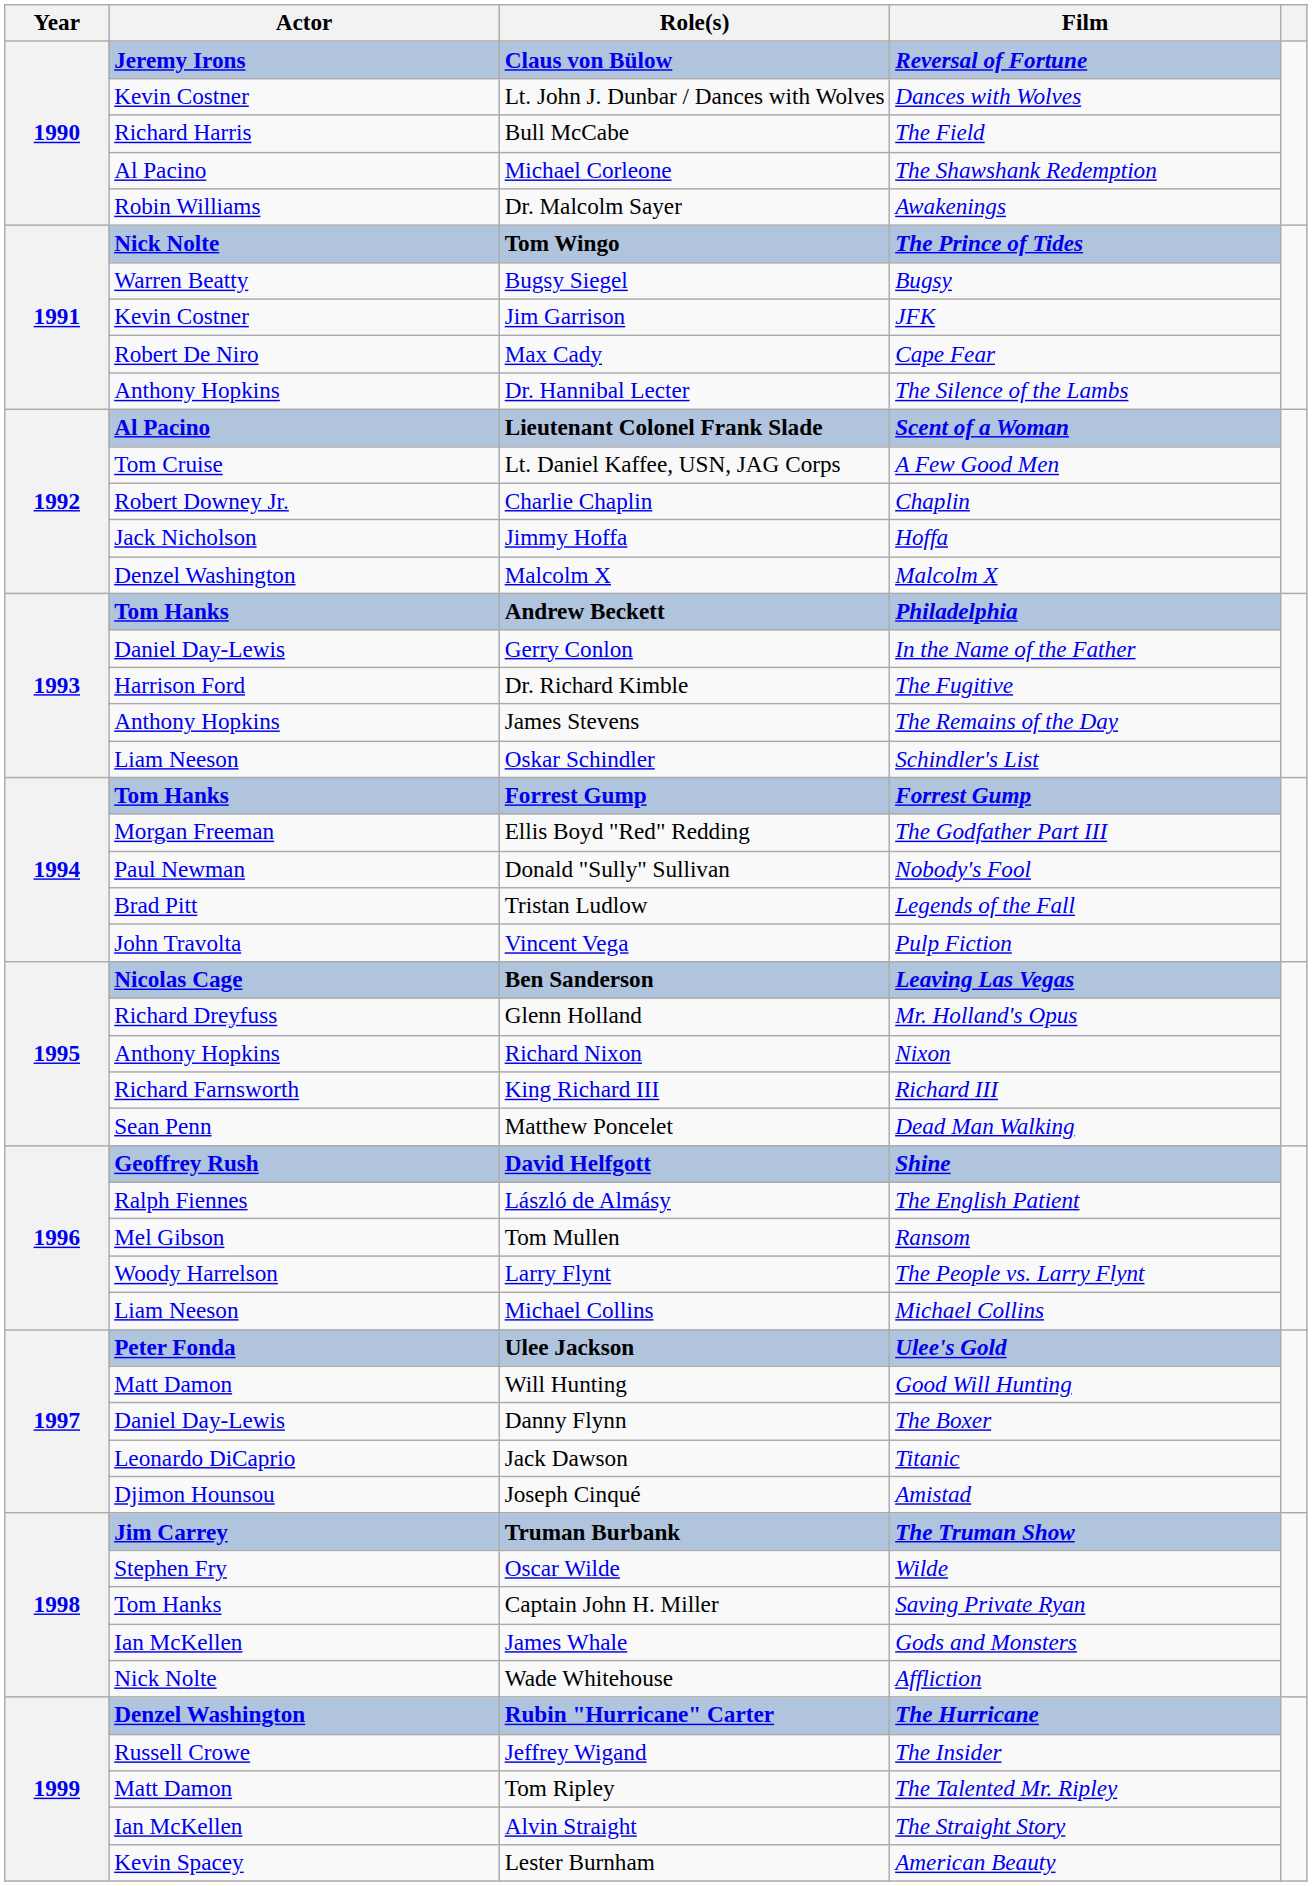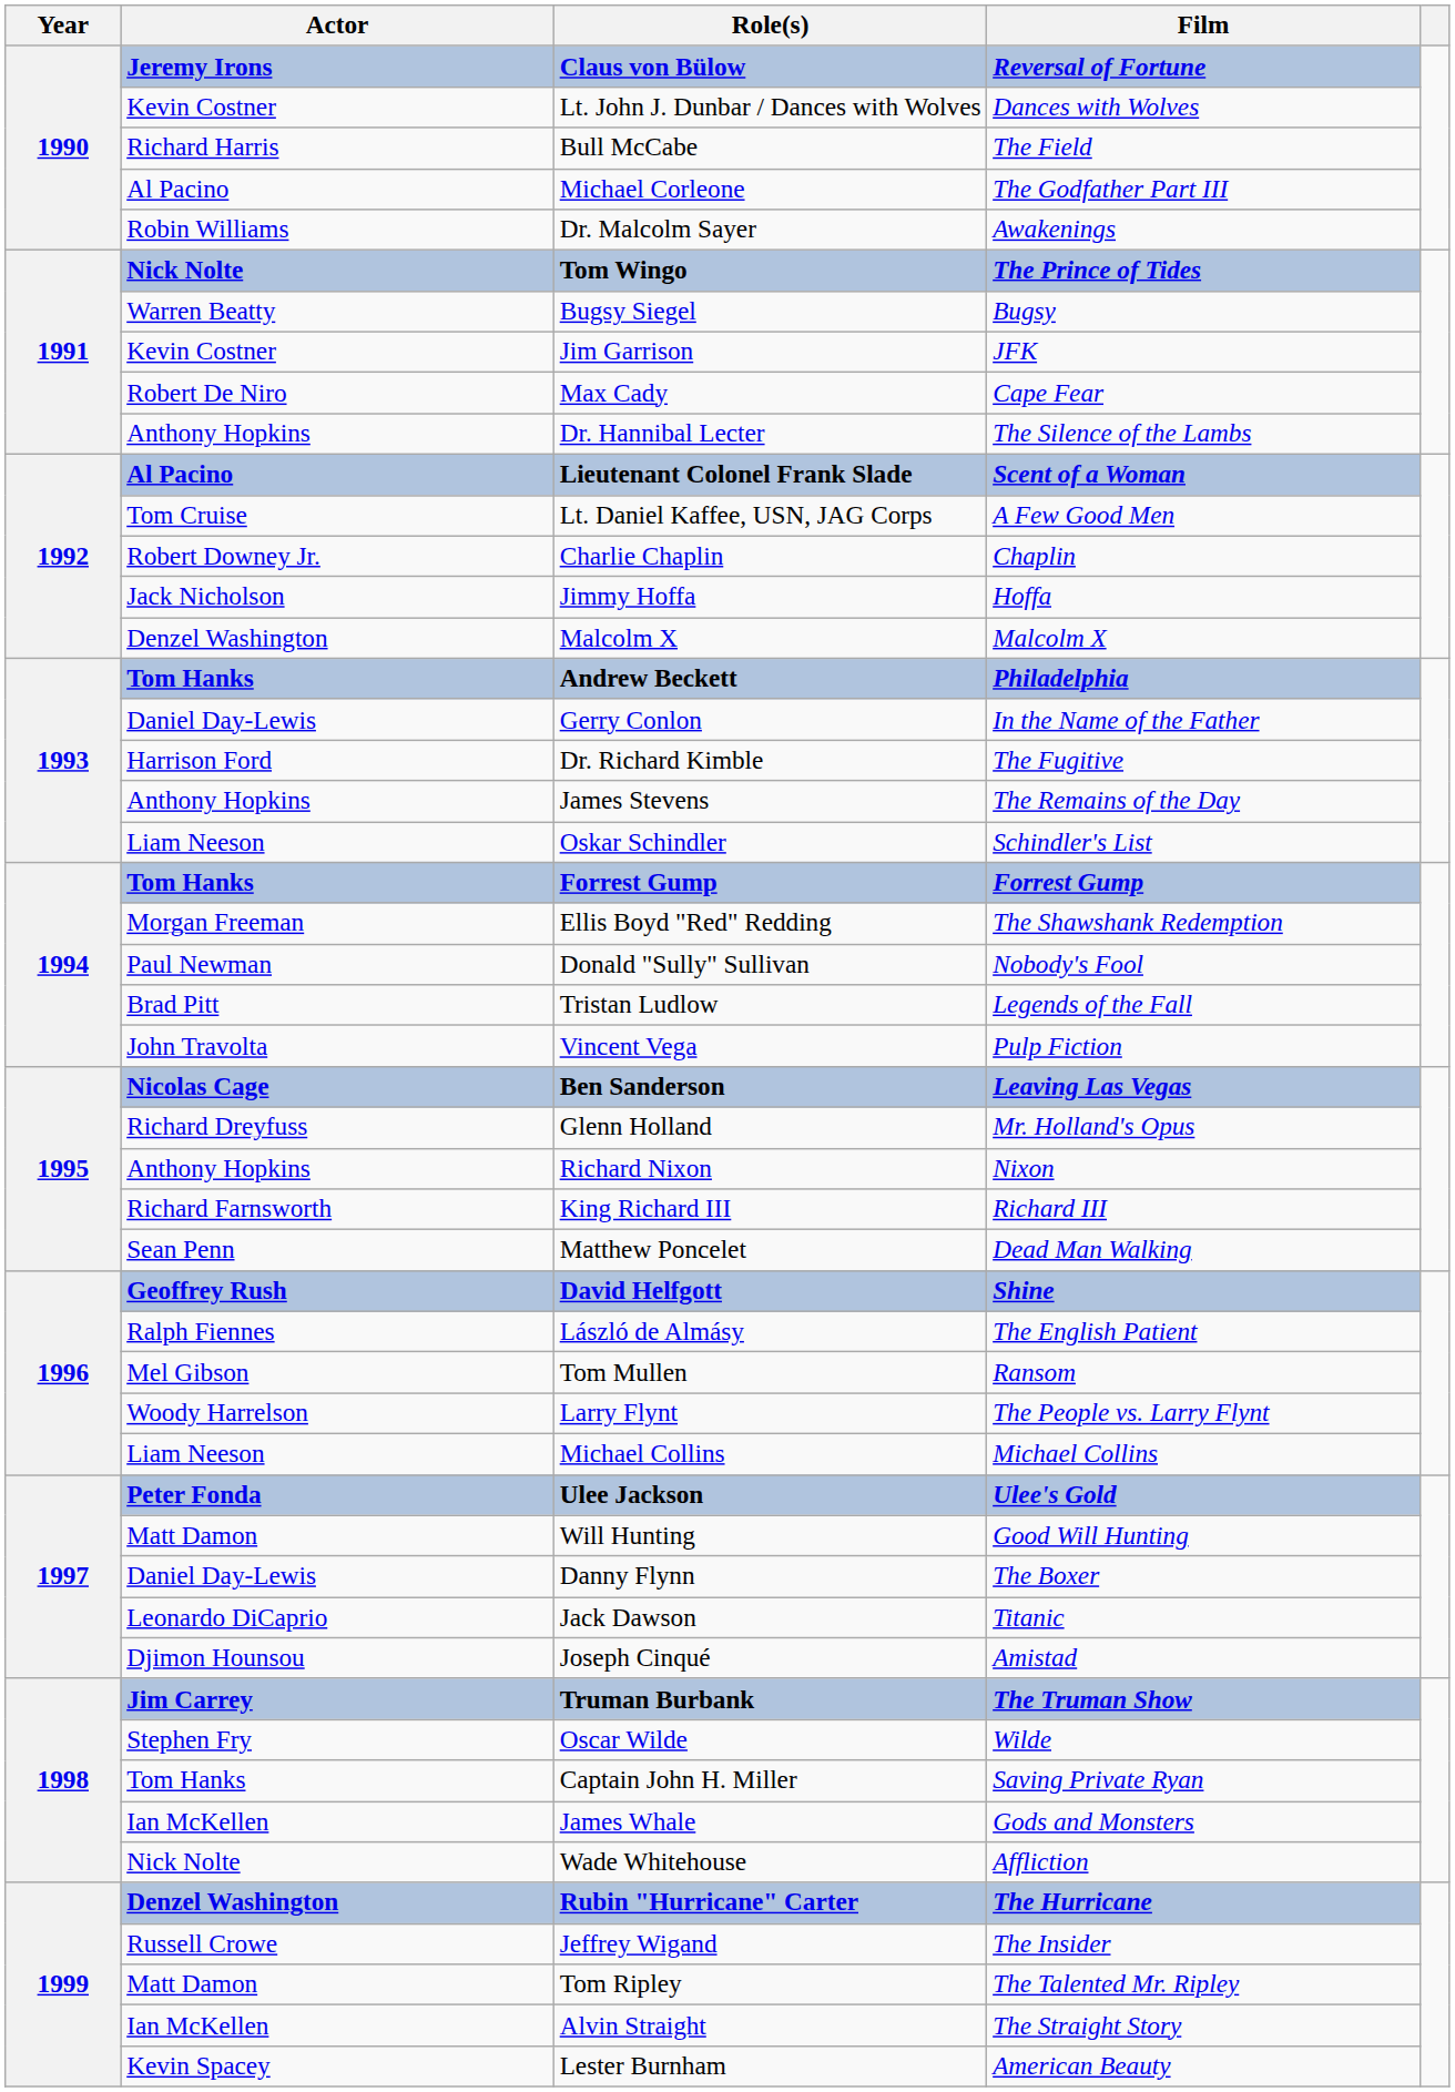 <table class="wikitable sortable">
 <tr>
 <th scope="col" style="width:8%;">Year</th>
 <th scope="col" style="width:30%;">Actor</th>
 <th scope="col" style="width:30%;">Role(s)</th>
 <th scope="col" style="width:30%;">Film</th>
 <th scope="col" style="width:2%;" class="unsortable"></th>
 </tr>
 <tr>
 <th rowspan="5" style="text-align:center;"><a href='#'>1990</a></th>
 <td style="background:#B0C4DE;"><strong><a href='#'>Jeremy Irons</a></strong></td>
 <td style="background:#B0C4DE;"><strong><a href='#'>Claus von Bülow</a></strong></td>
 <td style="background:#B0C4DE;"><strong><em><a href='#'>Reversal of Fortune</a></em></strong></td>
 <td rowspan=5></td>
 </tr>
 <tr>
 <td><a href='#'>Kevin Costner</a></td>
 <td>Lt. John J. Dunbar / Dances with Wolves</td>
 <td><em><a href='#'>Dances with Wolves</a></em></td>
 </tr>
 <tr>
 <td><a href='#'>Richard Harris</a></td>
 <td>Bull McCabe</td>
 <td><em><a href='#'>The Field</a></em></td>
 </tr>
 <tr>
 <td><a href='#'>Al Pacino</a></td>
 <td><a href='#'>Michael Corleone</a></td>
-<td><em><a href='#'>The Shawshank Redemption</a></em></td>
+<td><em><a href='#'>The Godfather Part III</a></em></td>
 </tr>
 <tr>
 <td><a href='#'>Robin Williams</a></td>
 <td>Dr. Malcolm Sayer</td>
 <td><em><a href='#'>Awakenings</a></em></td>
 </tr>
 <tr>
 <th rowspan="5" style="text-align:center;"><a href='#'>1991</a></th>
 <td style="background:#B0C4DE;"><strong><a href='#'>Nick Nolte</a></strong></td>
 <td style="background:#B0C4DE;"><strong>Tom Wingo</strong></td>
 <td style="background:#B0C4DE;"><strong><em><a href='#'>The Prince of Tides</a></em></strong></td>
 <td rowspan=5></td>
 </tr>
 <tr>
 <td><a href='#'>Warren Beatty</a></td>
 <td><a href='#'>Bugsy Siegel</a></td>
 <td><em><a href='#'>Bugsy</a></em></td>
 </tr>
 <tr>
 <td><a href='#'>Kevin Costner</a></td>
 <td><a href='#'>Jim Garrison</a></td>
 <td><em><a href='#'>JFK</a></em></td>
 </tr>
 <tr>
 <td><a href='#'>Robert De Niro</a></td>
 <td><a href='#'>Max Cady</a></td>
 <td><em><a href='#'>Cape Fear</a></em></td>
 </tr>
 <tr>
 <td><a href='#'>Anthony Hopkins</a></td>
 <td><a href='#'>Dr. Hannibal Lecter</a></td>
 <td><em><a href='#'>The Silence of the Lambs</a></em></td>
 </tr>
 <tr>
 <th rowspan="5" style="text-align:center;"><a href='#'>1992</a></th>
 <td style="background:#B0C4DE;"><strong><a href='#'>Al Pacino</a></strong></td>
 <td style="background:#B0C4DE;"><strong>Lieutenant Colonel Frank Slade</strong></td>
 <td style="background:#B0C4DE;"><strong><em><a href='#'>Scent of a Woman</a></em></strong></td>
 <td rowspan=5></td>
 </tr>
 <tr>
 <td><a href='#'>Tom Cruise</a></td>
 <td>Lt. Daniel Kaffee, USN, JAG Corps</td>
 <td><em><a href='#'>A Few Good Men</a></em></td>
 </tr>
 <tr>
 <td><a href='#'>Robert Downey Jr.</a></td>
 <td><a href='#'>Charlie Chaplin</a></td>
 <td><em><a href='#'>Chaplin</a></em></td>
 </tr>
 <tr>
 <td><a href='#'>Jack Nicholson</a></td>
 <td><a href='#'>Jimmy Hoffa</a></td>
 <td><em><a href='#'>Hoffa</a></em></td>
 </tr>
 <tr>
 <td><a href='#'>Denzel Washington</a></td>
 <td><a href='#'>Malcolm X</a></td>
 <td><em><a href='#'>Malcolm X</a></em></td>
 </tr>
 <tr>
 <th rowspan="5" style="text-align:center;"><a href='#'>1993</a></th>
 <td style="background:#B0C4DE;"><strong><a href='#'>Tom Hanks</a></strong></td>
 <td style="background:#B0C4DE;"><strong>Andrew Beckett</strong></td>
 <td style="background:#B0C4DE;"><strong><em><a href='#'>Philadelphia</a></em></strong></td>
 <td rowspan=5></td>
 </tr>
 <tr>
 <td><a href='#'>Daniel Day-Lewis</a></td>
 <td><a href='#'>Gerry Conlon</a></td>
 <td><em><a href='#'>In the Name of the Father</a></em></td>
 </tr>
 <tr>
 <td><a href='#'>Harrison Ford</a></td>
 <td>Dr. Richard Kimble</td>
 <td><em><a href='#'>The Fugitive</a></em></td>
 </tr>
 <tr>
 <td><a href='#'>Anthony Hopkins</a></td>
 <td>James Stevens</td>
 <td><em><a href='#'>The Remains of the Day</a></em></td>
 </tr>
 <tr>
 <td><a href='#'>Liam Neeson</a></td>
 <td><a href='#'>Oskar Schindler</a></td>
 <td><em><a href='#'>Schindler's List</a></em></td>
 </tr>
 <tr>
 <th rowspan="5" style="text-align:center;"><a href='#'>1994</a></th>
 <td style="background:#B0C4DE;"><strong><a href='#'>Tom Hanks</a></strong></td>
 <td style="background:#B0C4DE;"><strong><a href='#'>Forrest Gump</a></strong></td>
 <td style="background:#B0C4DE;"><strong><em><a href='#'>Forrest Gump</a></em></strong></td>
 <td rowspan=5></td>
 </tr>
 <tr>
 <td><a href='#'>Morgan Freeman</a></td>
 <td>Ellis Boyd "Red" Redding</td>
-<td><em><a href='#'>The Godfather Part III</a></em></td>
+<td><em><a href='#'>The Shawshank Redemption</a></em></td>
 </tr>
 <tr>
 <td><a href='#'>Paul Newman</a></td>
 <td>Donald "Sully" Sullivan</td>
 <td><em><a href='#'>Nobody's Fool</a></em></td>
 </tr>
 <tr>
 <td><a href='#'>Brad Pitt</a></td>
 <td>Tristan Ludlow</td>
 <td><em><a href='#'>Legends of the Fall</a></em></td>
 </tr>
 <tr>
 <td><a href='#'>John Travolta</a></td>
 <td><a href='#'>Vincent Vega</a></td>
 <td><em><a href='#'>Pulp Fiction</a></em></td>
 </tr>
 <tr>
 <th rowspan="5" style="text-align:center;"><a href='#'>1995</a></th>
 <td style="background:#B0C4DE;"><strong><a href='#'>Nicolas Cage</a></strong></td>
 <td style="background:#B0C4DE;"><strong>Ben Sanderson</strong></td>
 <td style="background:#B0C4DE;"><strong><em><a href='#'>Leaving Las Vegas</a></em></strong></td>
 <td rowspan=5></td>
 </tr>
 <tr>
 <td><a href='#'>Richard Dreyfuss</a></td>
 <td>Glenn Holland</td>
 <td><em><a href='#'>Mr. Holland's Opus</a></em></td>
 </tr>
 <tr>
 <td><a href='#'>Anthony Hopkins</a></td>
 <td><a href='#'>Richard Nixon</a></td>
 <td><em><a href='#'>Nixon</a></em></td>
 </tr>
 <tr>
 <td><a href='#'>Richard Farnsworth</a></td>
 <td><a href='#'>King Richard III</a></td>
 <td><em><a href='#'>Richard III</a></em></td>
 </tr>
 <tr>
 <td><a href='#'>Sean Penn</a></td>
 <td>Matthew Poncelet</td>
 <td><em><a href='#'>Dead Man Walking</a></em></td>
 </tr>
 <tr>
 <th rowspan="5" style="text-align:center;"><a href='#'>1996</a></th>
 <td style="background:#B0C4DE;"><strong><a href='#'>Geoffrey Rush</a></strong></td>
 <td style="background:#B0C4DE;"><strong><a href='#'>David Helfgott</a></strong></td>
 <td style="background:#B0C4DE;"><strong><em><a href='#'>Shine</a></em></strong></td>
 <td rowspan=5></td>
 </tr>
 <tr>
 <td><a href='#'>Ralph Fiennes</a></td>
 <td><a href='#'>László de Almásy</a></td>
 <td><em><a href='#'>The English Patient</a></em></td>
 </tr>
 <tr>
 <td><a href='#'>Mel Gibson</a></td>
 <td>Tom Mullen</td>
 <td><em><a href='#'>Ransom</a></em></td>
 </tr>
 <tr>
 <td><a href='#'>Woody Harrelson</a></td>
 <td><a href='#'>Larry Flynt</a></td>
 <td><em><a href='#'>The People vs. Larry Flynt</a></em></td>
 </tr>
 <tr>
 <td><a href='#'>Liam Neeson</a></td>
 <td><a href='#'>Michael Collins</a></td>
 <td><em><a href='#'>Michael Collins</a></em></td>
 </tr>
 <tr>
 <th rowspan="5" style="text-align:center;"><a href='#'>1997</a></th>
 <td style="background:#B0C4DE;"><strong><a href='#'>Peter Fonda</a></strong></td>
 <td style="background:#B0C4DE;"><strong>Ulee Jackson</strong></td>
 <td style="background:#B0C4DE;"><strong><em><a href='#'>Ulee's Gold</a></em></strong></td>
 <td rowspan=5></td>
 </tr>
 <tr>
 <td><a href='#'>Matt Damon</a></td>
 <td>Will Hunting</td>
 <td><em><a href='#'>Good Will Hunting</a></em></td>
 </tr>
 <tr>
 <td><a href='#'>Daniel Day-Lewis</a></td>
 <td>Danny Flynn</td>
 <td><em><a href='#'>The Boxer</a></em></td>
 </tr>
 <tr>
 <td><a href='#'>Leonardo DiCaprio</a></td>
 <td>Jack Dawson</td>
 <td><em><a href='#'>Titanic</a></em></td>
 </tr>
 <tr>
 <td><a href='#'>Djimon Hounsou</a></td>
 <td>Joseph Cinqué</td>
 <td><em><a href='#'>Amistad</a></em></td>
 </tr>
 <tr>
 <th rowspan="5" style="text-align:center;"><a href='#'>1998</a></th>
 <td style="background:#B0C4DE;"><strong><a href='#'>Jim Carrey</a></strong></td>
 <td style="background:#B0C4DE;"><strong>Truman Burbank</strong></td>
 <td style="background:#B0C4DE;"><strong><em><a href='#'>The Truman Show</a></em></strong></td>
 <td rowspan=5></td>
 </tr>
 <tr>
 <td><a href='#'>Stephen Fry</a></td>
 <td><a href='#'>Oscar Wilde</a></td>
 <td><em><a href='#'>Wilde</a></em></td>
 </tr>
 <tr>
 <td><a href='#'>Tom Hanks</a></td>
 <td>Captain John H. Miller</td>
 <td><em><a href='#'>Saving Private Ryan</a></em></td>
 </tr>
 <tr>
 <td><a href='#'>Ian McKellen</a></td>
 <td><a href='#'>James Whale</a></td>
 <td><em><a href='#'>Gods and Monsters</a></em></td>
 </tr>
 <tr>
 <td><a href='#'>Nick Nolte</a></td>
 <td>Wade Whitehouse</td>
 <td><em><a href='#'>Affliction</a></em></td>
 </tr>
 <tr>
 <th rowspan="5" style="text-align:center;"><a href='#'>1999</a></th>
 <td style="background:#B0C4DE;"><strong><a href='#'>Denzel Washington</a></strong></td>
 <td style="background:#B0C4DE;"><strong><a href='#'>Rubin "Hurricane" Carter</a></strong></td>
 <td style="background:#B0C4DE;"><strong><em><a href='#'>The Hurricane</a></em></strong></td>
 <td rowspan=5></td>
 </tr>
 <tr>
 <td><a href='#'>Russell Crowe</a></td>
 <td><a href='#'>Jeffrey Wigand</a></td>
 <td><em><a href='#'>The Insider</a></em></td>
 </tr>
 <tr>
 <td><a href='#'>Matt Damon</a></td>
 <td>Tom Ripley</td>
 <td><em><a href='#'>The Talented Mr. Ripley</a></em></td>
 </tr>
 <tr>
 <td><a href='#'>Ian McKellen</a></td>
 <td><a href='#'>Alvin Straight</a></td>
 <td><em><a href='#'>The Straight Story</a></em></td>
 </tr>
 <tr>
 <td><a href='#'>Kevin Spacey</a></td>
 <td>Lester Burnham</td>
 <td><em><a href='#'>American Beauty</a></em></td>
 </tr>
 </table>
